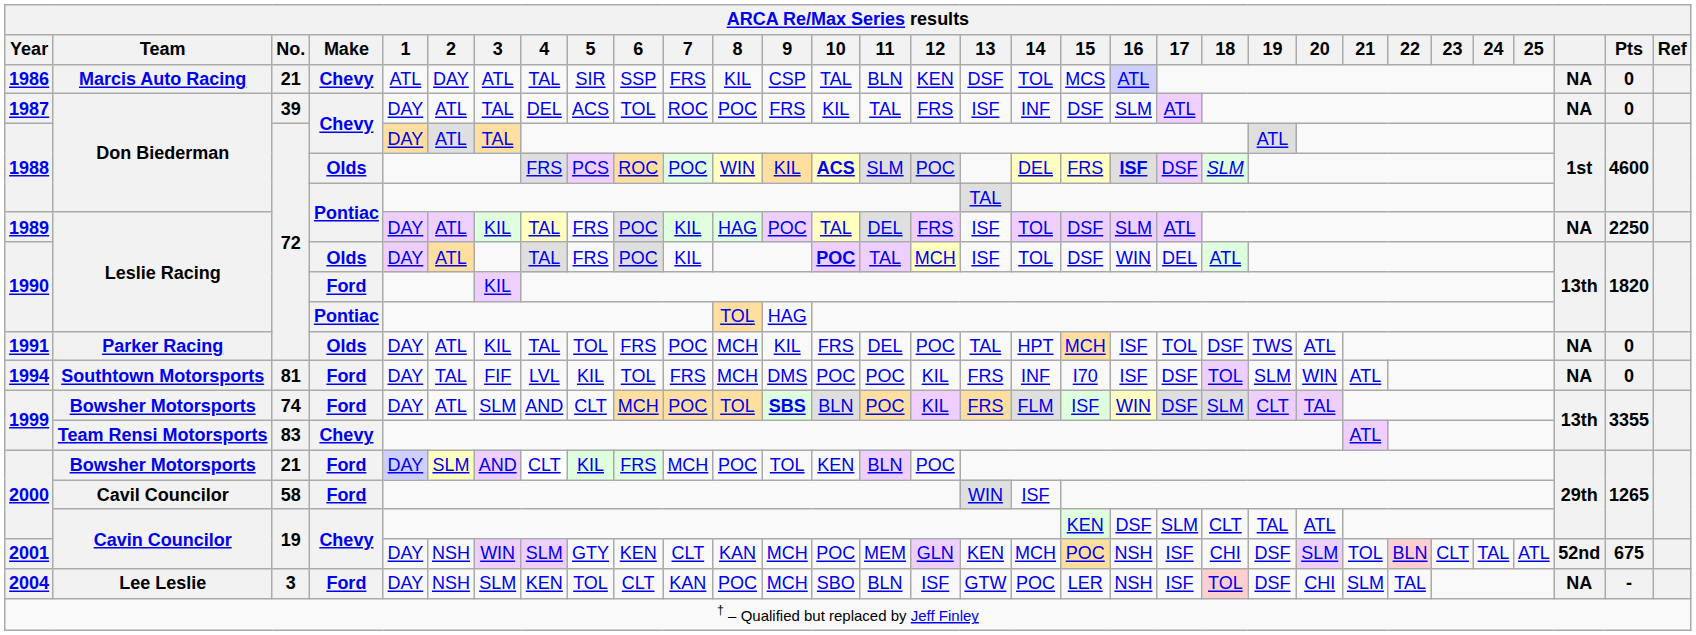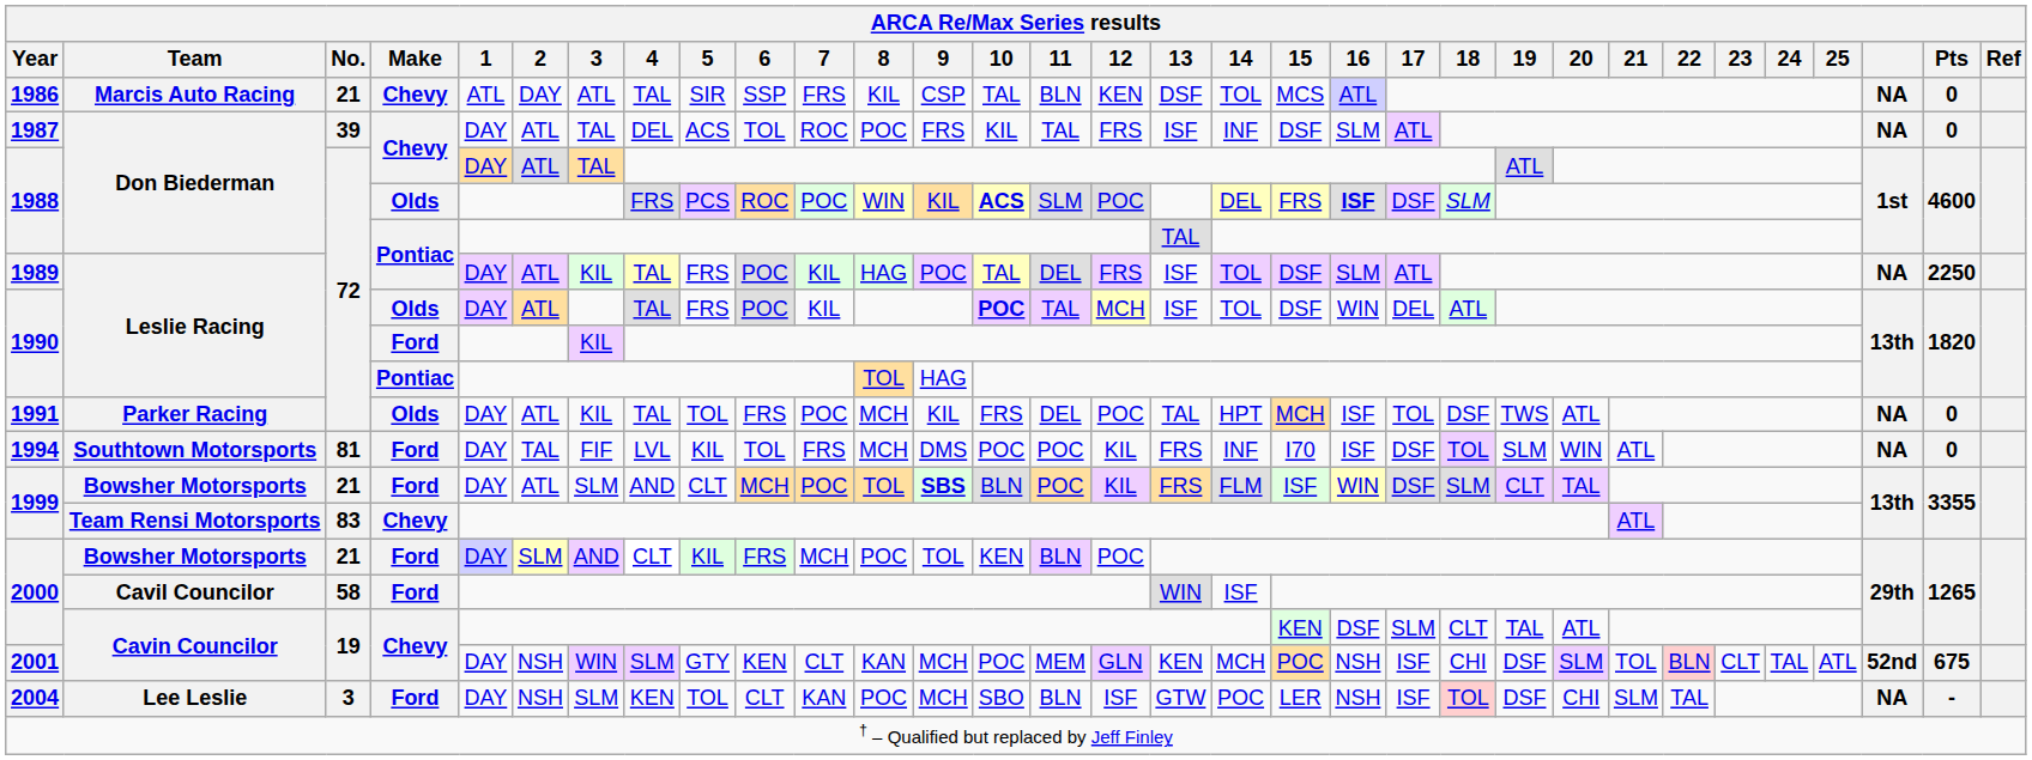 <table class="wikitable" style="text-align:center; font-size:75%">
 <tr>
 <th colspan=32><a href='#'>ARCA Re/Max Series</a> results</th>
 </tr>
 <tr>
 <th>Year</th>
 <th>Team</th>
 <th>No.</th>
 <th>Make</th>
 <th>1</th>
 <th>2</th>
 <th>3</th>
 <th>4</th>
 <th>5</th>
 <th>6</th>
 <th>7</th>
 <th>8</th>
 <th>9</th>
 <th>10</th>
 <th>11</th>
 <th>12</th>
 <th>13</th>
 <th>14</th>
 <th>15</th>
 <th>16</th>
 <th>17</th>
 <th>18</th>
 <th>19</th>
 <th>20</th>
 <th>21</th>
 <th>22</th>
 <th>23</th>
 <th>24</th>
 <th>25</th>
 <th></th>
 <th>Pts</th>
 <th>Ref</th>
 </tr>
 <tr>
 <th><a href='#'>1986</a></th>
 <th><a href='#'>Marcis Auto Racing</a></th>
 <th>21</th>
 <th><a href='#'>Chevy</a></th>
 <td><a href='#'>ATL</a></td>
 <td><a href='#'>DAY</a></td>
 <td><a href='#'>ATL</a></td>
 <td><a href='#'>TAL</a></td>
 <td><a href='#'>SIR</a></td>
 <td><a href='#'>SSP</a></td>
 <td><a href='#'>FRS</a></td>
 <td><a href='#'>KIL</a></td>
 <td><a href='#'>CSP</a></td>
 <td><a href='#'>TAL</a></td>
 <td><a href='#'>BLN</a></td>
 <td><a href='#'>KEN</a></td>
 <td><a href='#'>DSF</a></td>
 <td><a href='#'>TOL</a></td>
 <td><a href='#'>MCS</a></td>
 <td style="background:#CFCFFF;"><a href='#'>ATL</a><br></td>
 <td colspan=9></td>
 <th>NA</th>
 <th>0</th>
 <th></th>
 </tr>
 <tr>
 <th><a href='#'>1987</a></th>
 <th rowspan=4>Don Biederman</th>
 <th>39</th>
 <th rowspan=2><a href='#'>Chevy</a></th>
 <td><a href='#'>DAY</a></td>
 <td><a href='#'>ATL</a></td>
 <td><a href='#'>TAL</a></td>
 <td><a href='#'>DEL</a></td>
 <td><a href='#'>ACS</a></td>
 <td><a href='#'>TOL</a></td>
 <td><a href='#'>ROC</a></td>
 <td><a href='#'>POC</a></td>
 <td><a href='#'>FRS</a></td>
 <td><a href='#'>KIL</a></td>
 <td><a href='#'>TAL</a></td>
 <td><a href='#'>FRS</a></td>
 <td><a href='#'>ISF</a></td>
 <td><a href='#'>INF</a></td>
 <td><a href='#'>DSF</a></td>
 <td><a href='#'>SLM</a></td>
 <td style="background:#EFCFFF;"><a href='#'>ATL</a><br></td>
 <td colspan=8></td>
 <th>NA</th>
 <th>0</th>
 <th></th>
 </tr>
 <tr>
 <th rowspan=3><a href='#'>1988</a></th>
 <th rowspan=8>72</th>
 <td style="background:#FFDF9F;"><a href='#'>DAY</a><br></td>
 <td style="background:#DFDFDF;"><a href='#'>ATL</a><br></td>
 <td style="background:#FFDF9F;"><a href='#'>TAL</a><br></td>
 <td colspan=15></td>
 <td style="background:#DFDFDF;"><a href='#'>ATL</a><br></td>
 <td colspan=6></td>
 <th rowspan=3>1st</th>
 <th rowspan=3>4600</th>
 <th rowspan=3></th>
 </tr>
 <tr>
 <th><a href='#'>Olds</a></th>
 <td colspan=3></td>
 <td style="background:#DFDFDF;"><a href='#'>FRS</a><br></td>
 <td style="background:#EFCFFF;"><a href='#'>PCS</a><br></td>
 <td style="background:#FFDF9F;"><a href='#'>ROC</a><br></td>
 <td style="background:#DFFFDF;"><a href='#'>POC</a><br></td>
 <td style="background:#FFFFBF;"><a href='#'>WIN</a><br></td>
 <td style="background:#FFDF9F;"><a href='#'>KIL</a><br></td>
 <td style="background:#FFFFBF;"><strong><a href='#'>ACS</a></strong><br></td>
 <td style="background:#DFDFDF;"><a href='#'>SLM</a><br></td>
 <td style="background:#DFDFDF;"><a href='#'>POC</a><br></td>
 <td></td>
 <td style="background:#FFFFBF;"><a href='#'>DEL</a><br></td>
 <td style="background:#FFFFBF;"><a href='#'>FRS</a><br></td>
 <td style="background:#DFDFDF;"><strong><a href='#'>ISF</a></strong><br></td>
 <td style="background:#EFCFFF;"><a href='#'>DSF</a><br></td>
 <td style="background:#DFFFDF;"><em><a href='#'>SLM</a></em><br></td>
 <td colspan=7></td>
 </tr>
 <tr>
 <th rowspan=2><a href='#'>Pontiac</a></th>
 <td colspan=12></td>
 <td style="background:#DFDFDF;"><a href='#'>TAL</a><br></td>
 <td colspan=12></td>
 </tr>
 <tr>
 <th><a href='#'>1989</a></th>
 <th rowspan=4>Leslie Racing</th>
 <td style="background:#EFCFFF;"><a href='#'>DAY</a><br></td>
 <td style="background:#EFCFFF;"><a href='#'>ATL</a><br></td>
 <td style="background:#DFFFDF;"><a href='#'>KIL</a><br></td>
 <td style="background:#FFFFBF;"><a href='#'>TAL</a><br></td>
 <td><a href='#'>FRS</a></td>
 <td style="background:#DFDFDF;"><a href='#'>POC</a><br></td>
 <td style="background:#DFFFDF;"><a href='#'>KIL</a><br></td>
 <td style="background:#DFFFDF;"><a href='#'>HAG</a><br></td>
 <td style="background:#EFCFFF;"><a href='#'>POC</a><br></td>
 <td style="background:#FFFFBF;"><a href='#'>TAL</a><br></td>
 <td style="background:#DFDFDF;"><a href='#'>DEL</a><br></td>
 <td style="background:#EFCFFF;"><a href='#'>FRS</a><br></td>
 <td><a href='#'>ISF</a></td>
 <td style="background:#EFCFFF;"><a href='#'>TOL</a><br></td>
 <td style="background:#EFCFFF;"><a href='#'>DSF</a><br></td>
 <td style="background:#EFCFFF;"><a href='#'>SLM</a><br></td>
 <td style="background:#EFCFFF;"><a href='#'>ATL</a><br></td>
 <td colspan=8></td>
 <th>NA</th>
 <th>2250</th>
 <th></th>
 </tr>
 <tr>
 <th rowspan=3><a href='#'>1990</a></th>
 <th><a href='#'>Olds</a></th>
 <td style="background:#EFCFFF;"><a href='#'>DAY</a><br></td>
 <td style="background:#FFDF9F;"><a href='#'>ATL</a><br></td>
 <td></td>
 <td style="background:#DFDFDF;"><a href='#'>TAL</a><br></td>
 <td><a href='#'>FRS</a></td>
 <td style="background:#DFDFDF;"><a href='#'>POC</a><br></td>
 <td><a href='#'>KIL</a></td>
 <td colspan=2></td>
 <td style="background:#EFCFFF;"><strong><a href='#'>POC</a></strong><br></td>
 <td style="background:#EFCFFF;"><a href='#'>TAL</a><br></td>
 <td style="background:#FFFFBF;"><a href='#'>MCH</a><br></td>
 <td><a href='#'>ISF</a></td>
 <td><a href='#'>TOL</a></td>
 <td><a href='#'>DSF</a></td>
 <td><a href='#'>WIN</a></td>
 <td><a href='#'>DEL</a></td>
 <td style="background:#DFFFDF;"><a href='#'>ATL</a><br></td>
 <td colspan=7></td>
 <th rowspan=3>13th</th>
 <th rowspan=3>1820</th>
 <th rowspan=3></th>
 </tr>
 <tr>
 <th><a href='#'>Ford</a></th>
 <td colspan=2></td>
 <td style="background:#EFCFFF;"><a href='#'>KIL</a><br></td>
 <td colspan=22></td>
 </tr>
 <tr>
 <th><a href='#'>Pontiac</a></th>
 <td colspan=7></td>
 <td style="background:#FFDF9F;"><a href='#'>TOL</a><br></td>
 <td><a href='#'>HAG</a></td>
 <td colspan=16></td>
 </tr>
 <tr>
 <th><a href='#'>1991</a></th>
 <th><a href='#'>Parker Racing</a></th>
 <th><a href='#'>Olds</a></th>
 <td><a href='#'>DAY</a></td>
 <td><a href='#'>ATL</a></td>
 <td><a href='#'>KIL</a></td>
 <td><a href='#'>TAL</a></td>
 <td><a href='#'>TOL</a></td>
 <td><a href='#'>FRS</a></td>
 <td><a href='#'>POC</a></td>
 <td><a href='#'>MCH</a></td>
 <td><a href='#'>KIL</a></td>
 <td><a href='#'>FRS</a></td>
 <td><a href='#'>DEL</a></td>
 <td><a href='#'>POC</a></td>
 <td><a href='#'>TAL</a></td>
 <td><a href='#'>HPT</a></td>
 <td style="background:#FFDF9F;"><a href='#'>MCH</a><br></td>
 <td><a href='#'>ISF</a></td>
 <td><a href='#'>TOL</a></td>
 <td><a href='#'>DSF</a></td>
 <td><a href='#'>TWS</a></td>
 <td><a href='#'>ATL</a></td>
 <td colspan=5></td>
 <th>NA</th>
 <th>0</th>
 <th></th>
 </tr>
 <tr>
 <th><a href='#'>1994</a></th>
 <th><a href='#'>Southtown Motorsports</a></th>
 <th>81</th>
 <th><a href='#'>Ford</a></th>
 <td><a href='#'>DAY</a></td>
 <td><a href='#'>TAL</a></td>
 <td><a href='#'>FIF</a></td>
 <td><a href='#'>LVL</a></td>
 <td><a href='#'>KIL</a></td>
 <td><a href='#'>TOL</a></td>
 <td><a href='#'>FRS</a></td>
 <td><a href='#'>MCH</a></td>
 <td><a href='#'>DMS</a></td>
 <td><a href='#'>POC</a></td>
 <td><a href='#'>POC</a></td>
 <td><a href='#'>KIL</a></td>
 <td><a href='#'>FRS</a></td>
 <td><a href='#'>INF</a></td>
 <td><a href='#'>I70</a></td>
 <td><a href='#'>ISF</a></td>
 <td><a href='#'>DSF</a></td>
 <td style="background:#EFCFFF;"><a href='#'>TOL</a><br></td>
 <td><a href='#'>SLM</a></td>
 <td><a href='#'>WIN</a></td>
 <td><a href='#'>ATL</a></td>
 <td colspan=4></td>
 <th>NA</th>
 <th>0</th>
 <th></th>
 </tr>
 <tr>
 <th rowspan=2><a href='#'>1999</a></th>
 <th><a href='#'>Bowsher Motorsports</a></th>
-<th>74</th>
+<th>21</th>
 <th><a href='#'>Ford</a></th>
 <td><a href='#'>DAY</a></td>
 <td><a href='#'>ATL</a></td>
 <td><a href='#'>SLM</a></td>
 <td><a href='#'>AND</a></td>
 <td><a href='#'>CLT</a></td>
 <td style="background:#FFDF9F;"><a href='#'>MCH</a><br></td>
 <td style="background:#FFDF9F;"><a href='#'>POC</a><br></td>
 <td style="background:#FFDF9F;"><a href='#'>TOL</a><br></td>
 <td style="background:#DFFFDF;"><strong><a href='#'>SBS</a></strong><br></td>
 <td style="background:#DFDFDF;"><a href='#'>BLN</a><br></td>
 <td style="background:#FFDF9F;"><a href='#'>POC</a><br></td>
 <td style="background:#EFCFFF;"><a href='#'>KIL</a><br></td>
 <td style="background:#FFDF9F;"><a href='#'>FRS</a><br></td>
 <td style="background:#DFDFDF;"><a href='#'>FLM</a><br></td>
 <td style="background:#DFFFDF;"><a href='#'>ISF</a><br></td>
 <td style="background:#FFFFBF;"><a href='#'>WIN</a><br></td>
 <td style="background:#DFDFDF;"><a href='#'>DSF</a><br></td>
 <td style="background:#DFDFDF;"><a href='#'>SLM</a><br></td>
 <td style="background:#EFCFFF;"><a href='#'>CLT</a><br></td>
 <td style="background:#EFCFFF;"><a href='#'>TAL</a><br></td>
 <td colspan=5></td>
 <th rowspan=2>13th</th>
 <th rowspan=2>3355</th>
 <th rowspan=2></th>
 </tr>
 <tr>
 <th><a href='#'>Team Rensi Motorsports</a></th>
 <th>83</th>
 <th><a href='#'>Chevy</a></th>
 <td colspan=20></td>
 <td style="background:#EFCFFF;"><a href='#'>ATL</a><br></td>
 <td colspan=4></td>
 </tr>
 <tr>
 <th rowspan=3><a href='#'>2000</a></th>
 <th><a href='#'>Bowsher Motorsports</a></th>
 <th>21</th>
 <th><a href='#'>Ford</a></th>
 <td style="background:#CFCFFF;"><a href='#'>DAY</a><br></td>
 <td style="background:#FFFFBF;"><a href='#'>SLM</a><br></td>
 <td style="background:#EFCFFF;"><a href='#'>AND</a><br></td>
 <td style="background:#FFFFFF;"><a href='#'>CLT</a><br></td>
 <td style="background:#DFFFDF;"><a href='#'>KIL</a><br></td>
 <td style="background:#DFFFDF;"><a href='#'>FRS</a><br></td>
 <td><a href='#'>MCH</a></td>
 <td><a href='#'>POC</a></td>
 <td><a href='#'>TOL</a></td>
 <td><a href='#'>KEN</a></td>
 <td style="background:#EFCFFF;"><a href='#'>BLN</a><br></td>
 <td><a href='#'>POC</a></td>
 <td colspan=13></td>
 <th rowspan=3>29th</th>
 <th rowspan=3>1265</th>
 <th rowspan=3></th>
 </tr>
 <tr>
 <th>Cavil Councilor</th>
 <th>58</th>
 <th><a href='#'>Ford</a></th>
 <td colspan=12></td>
 <td style="background:#DFDFDF;"><a href='#'>WIN</a><br></td>
 <td><a href='#'>ISF</a></td>
 <td colspan=11></td>
 </tr>
 <tr>
 <th rowspan=2><a href='#'>Cavin Councilor</a></th>
 <th rowspan=2>19</th>
 <th rowspan=2><a href='#'>Chevy</a></th>
 <td colspan=14></td>
 <td style="background:#DFFFDF;"><a href='#'>KEN</a><br></td>
 <td><a href='#'>DSF</a></td>
 <td><a href='#'>SLM</a></td>
 <td><a href='#'>CLT</a></td>
 <td><a href='#'>TAL</a></td>
 <td><a href='#'>ATL</a></td>
 <td colspan=5></td>
 </tr>
 <tr>
 <th><a href='#'>2001</a></th>
 <td><a href='#'>DAY</a></td>
 <td><a href='#'>NSH</a></td>
 <td style="background:#EFCFFF;"><a href='#'>WIN</a><br></td>
 <td style="background:#EFCFFF;"><a href='#'>SLM</a><br></td>
 <td><a href='#'>GTY</a></td>
 <td><a href='#'>KEN</a></td>
 <td><a href='#'>CLT</a></td>
 <td><a href='#'>KAN</a></td>
 <td><a href='#'>MCH</a></td>
 <td><a href='#'>POC</a></td>
 <td><a href='#'>MEM</a></td>
 <td style="background:#EFCFFF;"><a href='#'>GLN</a><br></td>
 <td><a href='#'>KEN</a></td>
 <td><a href='#'>MCH</a></td>
 <td style="background:#FFDF9F;"><a href='#'>POC</a><br></td>
 <td><a href='#'>NSH</a></td>
 <td><a href='#'>ISF</a></td>
 <td><a href='#'>CHI</a></td>
 <td><a href='#'>DSF</a></td>
 <td style="background:#EFCFFF;"><a href='#'>SLM</a><br></td>
 <td><a href='#'>TOL</a></td>
 <td style="background:#FFCFCF;"><a href='#'>BLN</a><br></td>
 <td><a href='#'>CLT</a></td>
 <td><a href='#'>TAL</a></td>
 <td><a href='#'>ATL</a></td>
 <th>52nd</th>
 <th>675</th>
 <th></th>
 </tr>
 <tr>
 <th><a href='#'>2004</a></th>
 <th>Lee Leslie</th>
 <th>3</th>
 <th><a href='#'>Ford</a></th>
 <td><a href='#'>DAY</a></td>
 <td><a href='#'>NSH</a></td>
 <td><a href='#'>SLM</a></td>
 <td><a href='#'>KEN</a></td>
 <td><a href='#'>TOL</a></td>
 <td><a href='#'>CLT</a></td>
 <td><a href='#'>KAN</a></td>
 <td><a href='#'>POC</a></td>
 <td><a href='#'>MCH</a></td>
 <td><a href='#'>SBO</a></td>
 <td><a href='#'>BLN</a></td>
 <td><a href='#'>ISF</a></td>
 <td><a href='#'>GTW</a></td>
 <td><a href='#'>POC</a></td>
 <td><a href='#'>LER</a></td>
 <td><a href='#'>NSH</a></td>
 <td><a href='#'>ISF</a></td>
 <td style="background:#FFCFCF;"><a href='#'>TOL</a><br></td>
 <td><a href='#'>DSF</a></td>
 <td><a href='#'>CHI</a></td>
 <td><a href='#'>SLM</a></td>
 <td><a href='#'>TAL</a></td>
 <td colspan=3></td>
 <th>NA</th>
 <th>-</th>
 <th></th>
 </tr>
 <tr>
 <td colspan=32><small><sup>†</sup> – Qualified but replaced by <a href='#'>Jeff Finley</a></small></td>
 </tr>
 </table>
